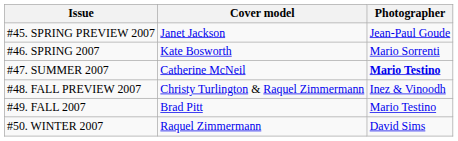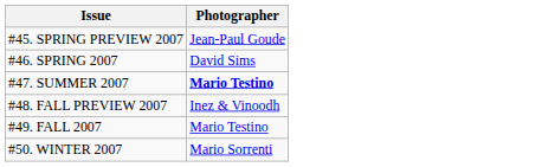 <table class="sortable wikitable">
 <tr>
 <th>Issue</th>
-<th>Cover model</th>
 <th>Photographer</th>
 </tr>
 <tr>
 <td>#45. SPRING PREVIEW 2007</td>
-<td><a href='#'>Janet Jackson</a></td>
 <td><a href='#'>Jean-Paul Goude</a></td>
 </tr>
 <tr>
 <td>#46. SPRING 2007</td>
-<td><a href='#'>Kate Bosworth</a></td>
-<td><a href='#'>Mario Sorrenti</a></td>
+<td><a href='#'>David Sims</a></td>
 </tr>
 <tr>
 <td>#47. SUMMER 2007</td>
-<td><a href='#'>Catherine McNeil</a></td>
 <td><strong><a href='#'>Mario Testino</a></strong></td>
 </tr>
 <tr>
 <td>#48. FALL PREVIEW 2007</td>
-<td><a href='#'>Christy Turlington</a> & <a href='#'>Raquel Zimmermann</a></td>
 <td><a href='#'>Inez & Vinoodh</a></td>
 </tr>
 <tr>
 <td>#49. FALL 2007</td>
-<td><a href='#'>Brad Pitt</a></td>
 <td><a href='#'>Mario Testino</a></td>
 </tr>
 <tr>
 <td>#50. WINTER 2007</td>
-<td><a href='#'>Raquel Zimmermann</a></td>
-<td><a href='#'>David Sims</a></td>
+<td><a href='#'>Mario Sorrenti</a></td>
 </tr>
 </table>
